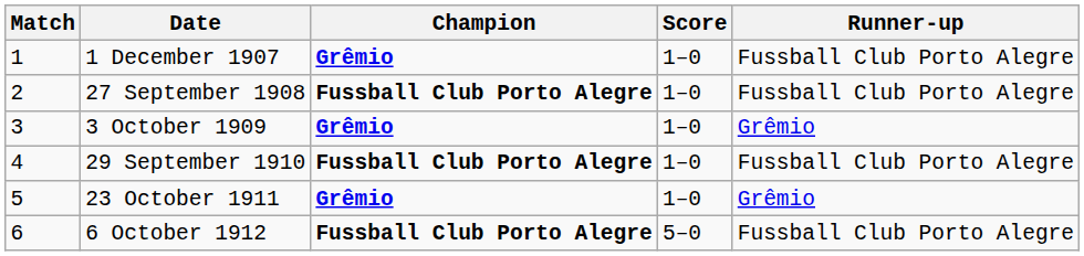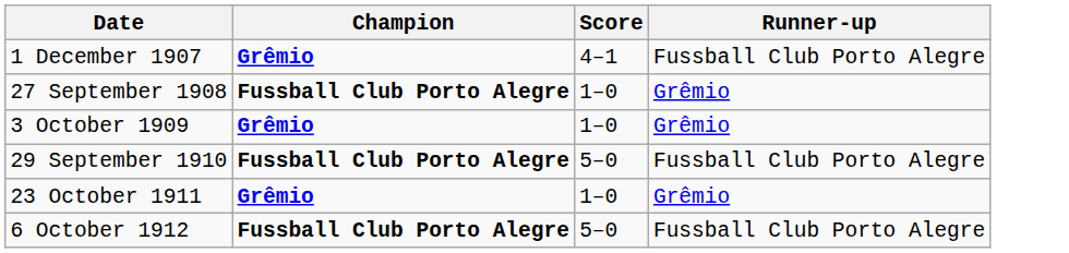 <table class="wikitable">
 <tr>
-<th>Match</th>
 <th>Date</th>
 <th>Champion</th>
 <th>Score</th>
 <th>Runner-up</th>
 </tr>
 <tr>
-<td>1</td>
 <td>1 December 1907</td>
 <td><strong><a href='#'>Grêmio</a></strong></td>
-<td>1–0</td>
+<td>4–1</td>
 <td>Fussball Club Porto Alegre</td>
 </tr>
 <tr>
-<td>2</td>
 <td>27 September 1908</td>
 <td><strong>Fussball Club Porto Alegre</strong></td>
 <td>1–0</td>
-<td>Fussball Club Porto Alegre</td>
+<td><a href='#'>Grêmio</a></td>
 </tr>
 <tr>
-<td>3</td>
 <td>3 October 1909</td>
 <td><strong><a href='#'>Grêmio</a></strong></td>
 <td>1–0</td>
 <td><a href='#'>Grêmio</a></td>
 </tr>
 <tr>
-<td>4</td>
 <td>29 September 1910</td>
 <td><strong>Fussball Club Porto Alegre</strong></td>
-<td>1–0</td>
+<td>5–0</td>
 <td>Fussball Club Porto Alegre</td>
 </tr>
 <tr>
-<td>5</td>
 <td>23 October 1911</td>
 <td><strong><a href='#'>Grêmio</a></strong></td>
 <td>1–0</td>
 <td><a href='#'>Grêmio</a></td>
 </tr>
 <tr>
-<td>6</td>
 <td>6 October 1912</td>
 <td><strong>Fussball Club Porto Alegre</strong></td>
 <td>5–0</td>
 <td>Fussball Club Porto Alegre</td>
 </tr>
 </table>
